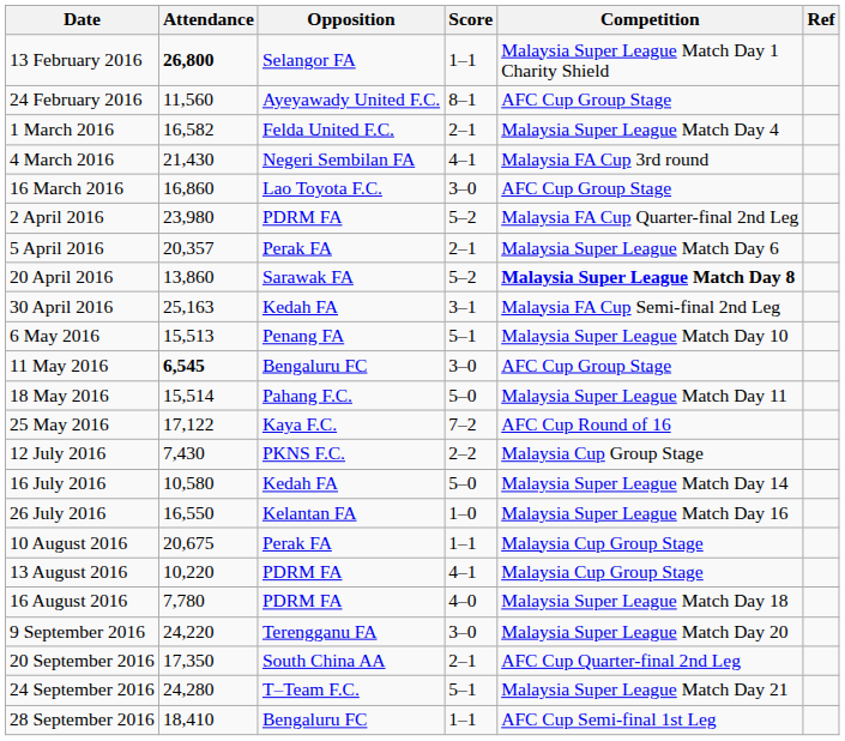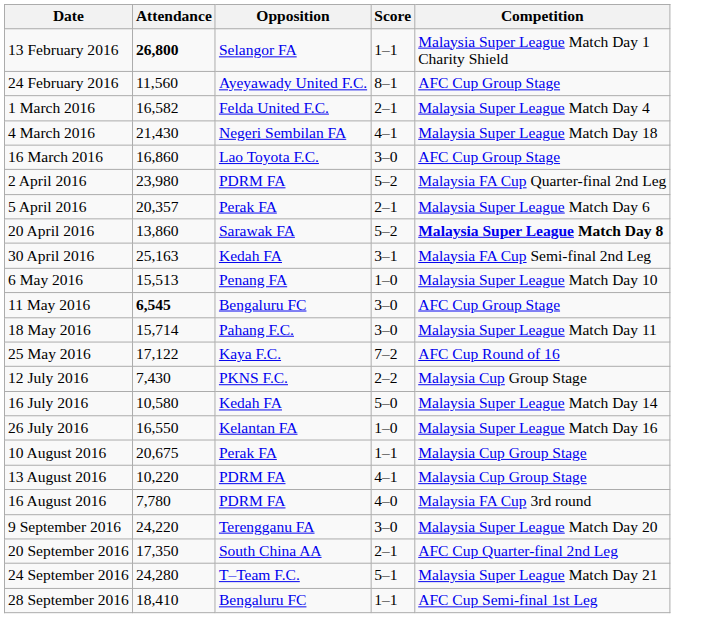 <table class="wikitable sortable">
 <tr>
 <th>Date</th>
 <th>Attendance</th>
 <th>Opposition</th>
 <th>Score</th>
 <th>Competition</th>
-<th>Ref</th>
 </tr>
 <tr>
 <td>13 February 2016</td>
 <td><strong>26,800</strong></td>
 <td><a href='#'>Selangor FA</a></td>
 <td>1–1</td>
 <td><a href='#'>Malaysia Super League</a> Match Day 1<br>Charity Shield</td>
-<td></td>
 </tr>
 <tr>
 <td>24 February 2016</td>
 <td>11,560</td>
 <td><a href='#'>Ayeyawady United F.C.</a></td>
 <td>8–1</td>
 <td><a href='#'>AFC Cup Group Stage</a></td>
-<td></td>
 </tr>
 <tr>
 <td>1 March 2016</td>
 <td>16,582</td>
 <td><a href='#'>Felda United F.C.</a></td>
 <td>2–1</td>
 <td><a href='#'>Malaysia Super League</a> Match Day 4</td>
-<td></td>
 </tr>
 <tr>
 <td>4 March 2016</td>
 <td>21,430</td>
 <td><a href='#'>Negeri Sembilan FA</a></td>
 <td>4–1</td>
-<td><a href='#'>Malaysia FA Cup</a> 3rd round</td>
-<td></td>
+<td><a href='#'>Malaysia Super League</a> Match Day 18</td>
 </tr>
 <tr>
 <td>16 March 2016</td>
 <td>16,860</td>
 <td><a href='#'>Lao Toyota F.C.</a></td>
 <td>3–0</td>
 <td><a href='#'>AFC Cup Group Stage</a></td>
-<td></td>
 </tr>
 <tr>
 <td>2 April 2016</td>
 <td>23,980</td>
 <td><a href='#'>PDRM FA</a></td>
 <td>5–2</td>
 <td><a href='#'>Malaysia FA Cup</a> Quarter-final 2nd Leg</td>
-<td></td>
 </tr>
 <tr>
 <td>5 April 2016</td>
 <td>20,357</td>
 <td><a href='#'>Perak FA</a></td>
 <td>2–1</td>
 <td><a href='#'>Malaysia Super League</a> Match Day 6</td>
-<td></td>
 </tr>
 <tr>
 <td>20 April 2016</td>
 <td>13,860</td>
 <td><a href='#'>Sarawak FA</a></td>
 <td>5–2</td>
 <td><strong><a href='#'>Malaysia Super League</a> Match Day 8</strong></td>
-<td></td>
 </tr>
 <tr>
 <td>30 April 2016</td>
 <td>25,163</td>
 <td><a href='#'>Kedah FA</a></td>
 <td>3–1</td>
 <td><a href='#'>Malaysia FA Cup</a> Semi-final 2nd Leg</td>
-<td></td>
 </tr>
 <tr>
 <td>6 May 2016</td>
 <td>15,513</td>
 <td><a href='#'>Penang FA</a></td>
-<td>5–1</td>
+<td>1–0</td>
 <td><a href='#'>Malaysia Super League</a> Match Day 10</td>
-<td></td>
 </tr>
 <tr>
 <td>11 May 2016</td>
 <td><strong>6,545</strong></td>
 <td><a href='#'>Bengaluru FC</a></td>
 <td>3–0</td>
 <td><a href='#'>AFC Cup Group Stage</a></td>
-<td></td>
 </tr>
 <tr>
 <td>18 May 2016</td>
-<td>15,514</td>
+<td>15,714</td>
 <td><a href='#'>Pahang F.C.</a></td>
-<td>5–0</td>
+<td>3–0</td>
 <td><a href='#'>Malaysia Super League</a> Match Day 11</td>
-<td></td>
 </tr>
 <tr>
 <td>25 May 2016</td>
 <td>17,122</td>
 <td><a href='#'>Kaya F.C.</a></td>
 <td>7–2</td>
 <td><a href='#'>AFC Cup Round of 16</a></td>
-<td></td>
 </tr>
 <tr>
 <td>12 July 2016</td>
 <td>7,430</td>
 <td><a href='#'>PKNS F.C.</a></td>
 <td>2–2</td>
 <td><a href='#'>Malaysia Cup</a> Group Stage</td>
-<td></td>
 </tr>
 <tr>
 <td>16 July 2016</td>
 <td>10,580</td>
 <td><a href='#'>Kedah FA</a></td>
 <td>5–0</td>
 <td><a href='#'>Malaysia Super League</a> Match Day 14</td>
-<td></td>
 </tr>
 <tr>
 <td>26 July 2016</td>
 <td>16,550</td>
 <td><a href='#'>Kelantan FA</a></td>
 <td>1–0</td>
 <td><a href='#'>Malaysia Super League</a> Match Day 16</td>
-<td></td>
 </tr>
 <tr>
 <td>10 August 2016</td>
 <td>20,675</td>
 <td><a href='#'>Perak FA</a></td>
 <td>1–1</td>
 <td><a href='#'>Malaysia Cup Group Stage</a></td>
-<td></td>
 </tr>
 <tr>
 <td>13 August 2016</td>
 <td>10,220</td>
 <td><a href='#'>PDRM FA</a></td>
 <td>4–1</td>
 <td><a href='#'>Malaysia Cup Group Stage</a></td>
-<td></td>
 </tr>
 <tr>
 <td>16 August 2016</td>
 <td>7,780</td>
 <td><a href='#'>PDRM FA</a></td>
 <td>4–0</td>
-<td><a href='#'>Malaysia Super League</a> Match Day 18</td>
-<td></td>
+<td><a href='#'>Malaysia FA Cup</a> 3rd round</td>
 </tr>
 <tr>
 <td>9 September 2016</td>
 <td>24,220</td>
 <td><a href='#'>Terengganu FA</a></td>
 <td>3–0</td>
 <td><a href='#'>Malaysia Super League</a> Match Day 20</td>
-<td></td>
 </tr>
 <tr>
 <td>20 September 2016</td>
 <td>17,350</td>
 <td><a href='#'>South China AA</a></td>
 <td>2–1</td>
 <td><a href='#'>AFC Cup Quarter-final 2nd Leg</a></td>
-<td></td>
 </tr>
 <tr>
 <td>24 September 2016</td>
 <td>24,280</td>
 <td><a href='#'>T–Team F.C.</a></td>
 <td>5–1</td>
 <td><a href='#'>Malaysia Super League</a> Match Day 21</td>
-<td></td>
 </tr>
 <tr>
 <td>28 September 2016</td>
 <td>18,410</td>
 <td><a href='#'>Bengaluru FC</a></td>
 <td>1–1</td>
 <td><a href='#'>AFC Cup Semi-final 1st Leg</a></td>
-<td></td>
 </tr>
 </table>
